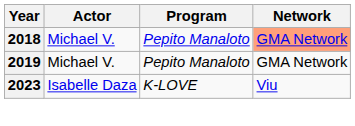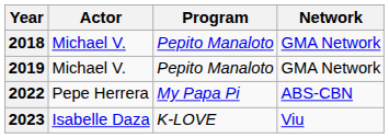 <table class="wikitable plainrowheaders">
 <tr>
 <th>Year</th>
 <th>Actor</th>
 <th>Program</th>
 <th>Network</th>
 </tr>
 <tr>
 <th scope="row">2018</th>
 <td><a href='#'>Michael V.</a></td>
 <td><em><a href='#'>Pepito Manaloto</a></em></td>
-<td style="background: lightsalmon;"><a href='#'>GMA Network</a></td>
+<td><a href='#'>GMA Network</a></td>
 </tr>
 <tr>
 <th scope="row">2019</th>
 <td>Michael V.</td>
 <td><em>Pepito Manaloto</em></td>
 <td>GMA Network</td>
 </tr>
 <tr>
+<th scope="row">2022</th>
+<td>Pepe Herrera</td>
+<td><em><a href='#'>My Papa Pi</a></em></td>
+<td><a href='#'>ABS-CBN</a></td>
+</tr>
+<tr>
 <th scope="row">2023</th>
 <td><a href='#'>Isabelle Daza</a></td>
 <td><em>K-LOVE</em></td>
 <td><a href='#'>Viu</a></td>
 </tr>
 </table>
